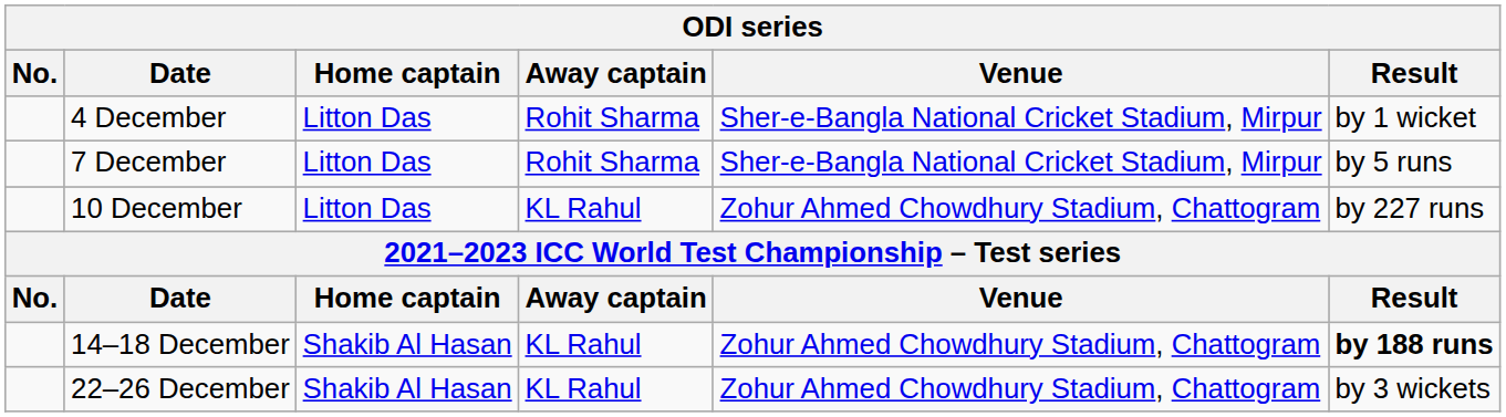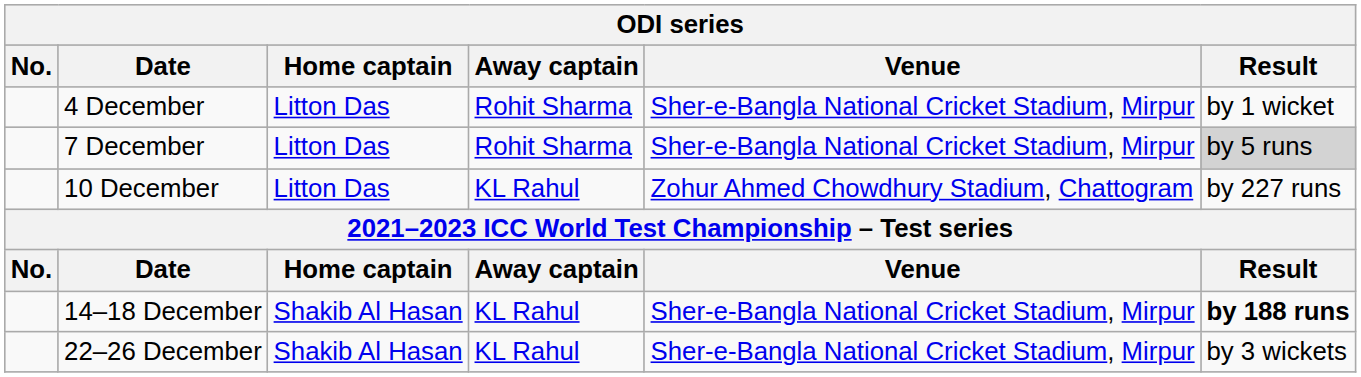 <table class="wikitable">
 <tr>
 <th colspan="9">ODI series</th>
 </tr>
 <tr>
 <th>No.</th>
 <th>Date</th>
 <th>Home captain</th>
 <th>Away captain</th>
 <th>Venue</th>
 <th>Result</th>
 </tr>
 <tr>
 <td></td>
 <td>4 December</td>
 <td><a href='#'>Litton Das</a></td>
 <td><a href='#'>Rohit Sharma</a></td>
 <td><a href='#'>Sher-e-Bangla National Cricket Stadium</a>, <a href='#'>Mirpur</a></td>
 <td> by 1 wicket</td>
 </tr>
 <tr>
 <td></td>
 <td>7 December</td>
 <td><a href='#'>Litton Das</a></td>
 <td><a href='#'>Rohit Sharma</a></td>
 <td><a href='#'>Sher-e-Bangla National Cricket Stadium</a>, <a href='#'>Mirpur</a></td>
-<td> by 5 runs</td>
+<td style="background: lightgrey;"> by 5 runs</td>
 </tr>
 <tr>
 <td></td>
 <td>10 December</td>
 <td><a href='#'>Litton Das</a></td>
 <td><a href='#'>KL Rahul</a></td>
 <td><a href='#'>Zohur Ahmed Chowdhury Stadium</a>, <a href='#'>Chattogram</a></td>
 <td> by 227 runs</td>
 </tr>
 <tr>
 <th colspan="9"><a href='#'>2021–2023 ICC World Test Championship</a> – Test series</th>
 </tr>
 <tr>
 <th>No.</th>
 <th>Date</th>
 <th>Home captain</th>
 <th>Away captain</th>
 <th>Venue</th>
 <th>Result</th>
 </tr>
 <tr>
 <td></td>
 <td>14–18 December</td>
 <td><a href='#'>Shakib Al Hasan</a></td>
 <td><a href='#'>KL Rahul</a></td>
-<td><a href='#'>Zohur Ahmed Chowdhury Stadium</a>, <a href='#'>Chattogram</a></td>
+<td><a href='#'>Sher-e-Bangla National Cricket Stadium</a>, <a href='#'>Mirpur</a></td>
 <td><strong> by 188 runs</strong></td>
 </tr>
 <tr>
 <td></td>
 <td>22–26 December</td>
 <td><a href='#'>Shakib Al Hasan</a></td>
 <td><a href='#'>KL Rahul</a></td>
-<td><a href='#'>Zohur Ahmed Chowdhury Stadium</a>, <a href='#'>Chattogram</a></td>
+<td><a href='#'>Sher-e-Bangla National Cricket Stadium</a>, <a href='#'>Mirpur</a></td>
 <td> by 3 wickets</td>
 </tr>
 </table>
